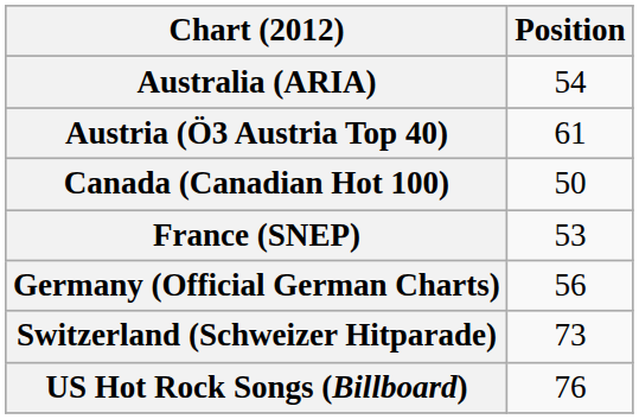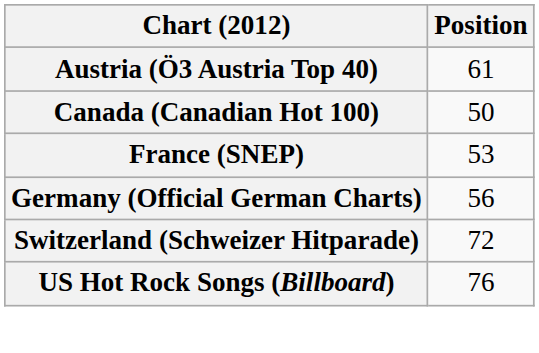 <table class="wikitable sortable plainrowheaders" style="text-align:center">
 <tr>
 <th scope="col">Chart (2012)</th>
 <th scope="col">Position</th>
-</tr>
-<tr>
-<th scope="row">Australia (ARIA)</th>
-<td style="text-align:center;">54</td>
 </tr>
 <tr>
 <th scope="row">Austria (Ö3 Austria Top 40)</th>
 <td style="text-align:center;">61</td>
 </tr>
 <tr>
 <th scope="row">Canada (Canadian Hot 100)</th>
 <td style="text-align:center;">50</td>
 </tr>
 <tr>
 <th scope="row">France (SNEP)</th>
 <td style="text-align:center;">53</td>
 </tr>
 <tr>
 <th scope="row">Germany (Official German Charts)</th>
 <td style="text-align:center;">56</td>
 </tr>
 <tr>
 <th scope="row">Switzerland (Schweizer Hitparade)</th>
-<td style="text-align:center;">73</td>
+<td style="text-align:center;">72</td>
 </tr>
 <tr>
 <th scope="row">US Hot Rock Songs (<em>Billboard</em>)</th>
 <td style="text-align:center;">76</td>
 </tr>
 </table>
